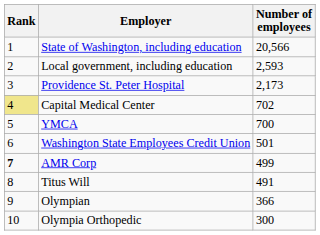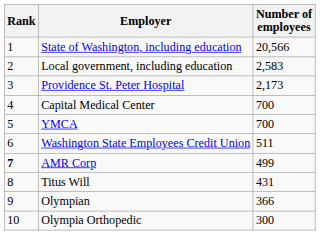 <table class="wikitable">
 <tr>
 <th>Rank</th>
 <th>Employer</th>
 <th>Number of<br>employees</th>
 </tr>
 <tr>
 <td>1</td>
 <td><a href='#'>State of Washington, including education</a></td>
 <td>20,566</td>
 </tr>
 <tr>
 <td>2</td>
 <td>Local government, including education</td>
-<td>2,593</td>
+<td>2,583</td>
 </tr>
 <tr>
 <td>3</td>
 <td><a href='#'>Providence St. Peter Hospital</a></td>
 <td>2,173</td>
 </tr>
 <tr>
-<td style="background: khaki;">4</td>
+<td>4</td>
 <td>Capital Medical Center</td>
-<td>702</td>
+<td>700</td>
 </tr>
 <tr>
 <td>5</td>
 <td><a href='#'>YMCA</a></td>
 <td>700</td>
 </tr>
 <tr>
 <td>6</td>
 <td><a href='#'>Washington State Employees Credit Union</a></td>
-<td>501</td>
+<td>511</td>
 </tr>
 <tr>
 <td><strong>7</strong></td>
 <td><a href='#'>AMR Corp</a></td>
 <td>499</td>
 </tr>
 <tr>
 <td>8</td>
 <td>Titus Will</td>
-<td>491</td>
+<td>431</td>
 </tr>
 <tr>
 <td>9</td>
 <td>Olympian</td>
 <td>366</td>
 </tr>
 <tr>
 <td>10</td>
 <td>Olympia Orthopedic</td>
 <td>300</td>
 </tr>
 </table>
